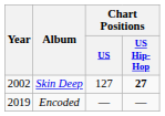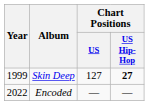 <table class="wikitable" style="text-align:center;">
 <tr>
 <th rowspan="2">Year</th>
 <th rowspan="2">Album</th>
 <th colspan="2">Chart Positions</th>
 </tr>
 <tr style="font-size:smaller;">
 <th width="45"><a href='#'>US</a></th>
 <th width="45"><a href='#'>US Hip-Hop</a></th>
 </tr>
 <tr>
-<td>2002</td>
+<td>1999</td>
 <td align="left"><em><a href='#'>Skin Deep</a></em></td>
 <td>127</td>
 <td><strong>27</strong></td>
 </tr>
 <tr>
-<td>2019</td>
+<td>2022</td>
 <td><em>Encoded</em></td>
 <td>—</td>
 <td>—</td>
 </tr>
 </table>
